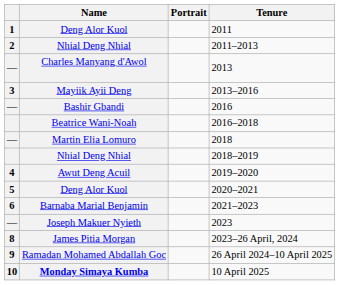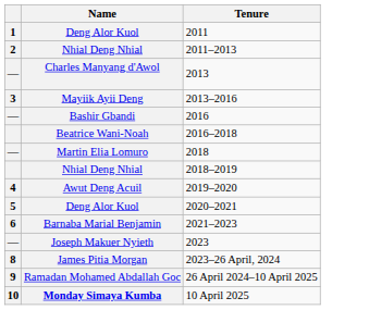 <table class="wikitable">
 <tr>
 <th></th>
 <th>Name<br></th>
-<th>Portrait</th>
 <th>Tenure</th>
 </tr>
 <tr>
 <th>1</th>
 <th align="center" scope="row" style="font-weight:normal;"><a href='#'>Deng Alor Kuol</a></th>
-<td></td>
 <td>2011</td>
 </tr>
 <tr>
 <th>2</th>
 <th align="center" scope="row" style="font-weight:normal;"><a href='#'>Nhial Deng Nhial</a><br></th>
-<td></td>
 <td>2011–2013</td>
 </tr>
 <tr>
 <th>—</th>
 <th align="center" scope="row" style="font-weight:normal;"><a href='#'>Charles Manyang d'Awol</a><br><br></th>
-<td></td>
 <td>2013</td>
 </tr>
 <tr>
 <th>3</th>
 <th align="center" scope="row" style="font-weight:normal;"><a href='#'>Mayiik Ayii Deng</a><br></th>
-<td></td>
 <td>2013–2016</td>
 </tr>
 <tr>
 <th>—</th>
 <th align="center" scope="row" style="font-weight:normal;"><a href='#'>Bashir Gbandi</a><br></th>
-<td></td>
 <td>2016</td>
 </tr>
 <tr>
 <th></th>
 <th align="center" scope="row" style="font-weight:normal;"><a href='#'>Beatrice Wani-Noah</a><br></th>
-<td></td>
 <td>2016–2018</td>
 </tr>
 <tr>
 <th>—</th>
 <th align="center" scope="row" style="font-weight:normal;"><a href='#'>Martin Elia Lomuro</a><br></th>
-<td></td>
 <td>2018</td>
 </tr>
 <tr>
 <th></th>
 <th align="center" scope="row" style="font-weight:normal;"><a href='#'>Nhial Deng Nhial</a><br></th>
-<td></td>
 <td>2018–2019</td>
 </tr>
 <tr>
 <th>4</th>
 <th align="center" scope="row" style="font-weight:normal;"><a href='#'>Awut Deng Acuil</a></th>
-<td></td>
 <td>2019–2020</td>
 </tr>
 <tr>
 <th>5</th>
 <th align="center" scope="row" style="font-weight:normal;"><a href='#'>Deng Alor Kuol</a></th>
-<td></td>
 <td>2020–2021</td>
 </tr>
 <tr>
 <th>6</th>
 <th align="center" scope="row" style="font-weight:normal;"><a href='#'>Barnaba Marial Benjamin</a></th>
-<td></td>
 <td>2021–2023</td>
 </tr>
 <tr>
 <th>—</th>
 <th align="center" scope="row" style="font-weight:normal;"><a href='#'>Joseph Makuer Nyieth</a><br></th>
-<td></td>
 <td>2023</td>
 </tr>
 <tr>
 <th>8</th>
 <th align="center" scope="row" style="font-weight:normal;"><a href='#'>James Pitia Morgan</a><br></th>
-<td></td>
 <td>2023–26 April, 2024</td>
 </tr>
 <tr>
 <th>9</th>
 <th align="center" scope="row" style="font-weight:normal;"><a href='#'>Ramadan Mohamed Abdallah Goc</a><br></th>
-<td></td>
 <td>26 April 2024–10 April 2025<em></em></td>
 </tr>
 <tr>
 <th>10</th>
 <th><a href='#'>Monday Simaya Kumba</a><br></th>
-<td></td>
 <td>10 April 2025</td>
 </tr>
 </table>
